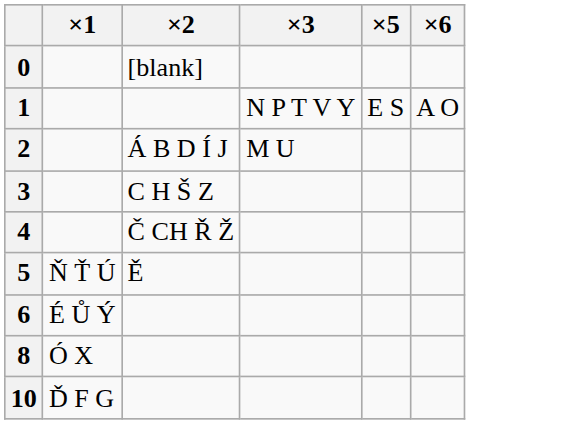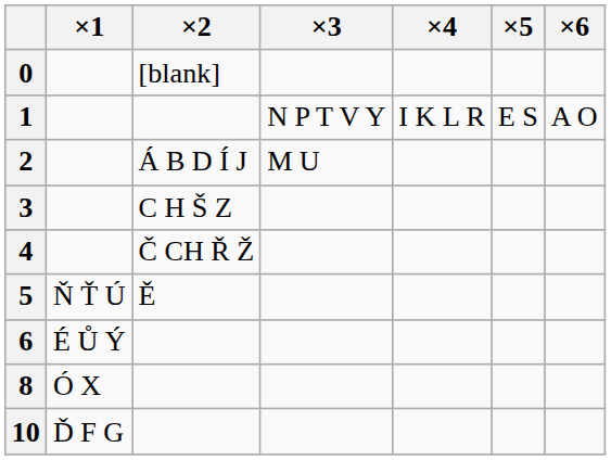 <table class="wikitable floatright">
 <tr>
 <th></th>
 <th>×1</th>
 <th>×2</th>
 <th>×3</th>
+<th>×4</th>
 <th>×5</th>
 <th>×6</th>
 </tr>
 <tr>
 <th>0</th>
 <td></td>
 <td>[blank]</td>
 <td></td>
 <td></td>
 <td></td>
+<td></td>
 </tr>
 <tr>
 <th>1</th>
 <td></td>
 <td></td>
 <td>N P T V Y</td>
+<td>I K L R</td>
 <td>E S</td>
 <td>A O</td>
 </tr>
 <tr>
 <th>2</th>
 <td></td>
 <td>Á B D Í J</td>
 <td>M U</td>
 <td></td>
 <td></td>
+<td></td>
 </tr>
 <tr>
 <th>3</th>
 <td></td>
 <td>C H Š Z</td>
+<td></td>
 <td></td>
 <td></td>
 <td></td>
 </tr>
 <tr>
 <th>4</th>
 <td></td>
 <td>Č CH Ř Ž</td>
 <td></td>
 <td></td>
 <td></td>
+<td></td>
 </tr>
 <tr>
 <th>5</th>
 <td>Ň Ť Ú</td>
 <td>Ě</td>
 <td></td>
 <td></td>
 <td></td>
+<td></td>
 </tr>
 <tr>
 <th>6</th>
 <td>É Ů Ý</td>
+<td></td>
 <td></td>
 <td></td>
 <td></td>
 <td></td>
 </tr>
 <tr>
 <th>8</th>
 <td>Ó X</td>
 <td></td>
 <td></td>
 <td></td>
 <td></td>
+<td></td>
 </tr>
 <tr>
 <th>10</th>
 <td>Ď F G</td>
 <td></td>
 <td></td>
 <td></td>
 <td></td>
+<td></td>
 </tr>
 </table>
